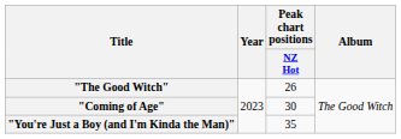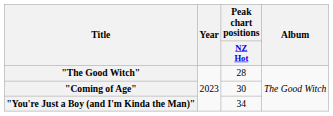 <table class="wikitable plainrowheaders" style="text-align:center;">
 <tr>
 <th scope="col" rowspan="2">Title</th>
 <th scope="col" rowspan="2">Year</th>
 <th scope="col" colspan="1">Peak chart positions</th>
 <th scope="col" rowspan="2">Album</th>
 </tr>
 <tr>
 <th scope="col" style="width:2.5em;font-size:90%;"><a href='#'>NZ<br>Hot</a><br></th>
 </tr>
 <tr>
 <th scope="row">"The Good Witch"</th>
 <td rowspan="3">2023</td>
-<td>26</td>
+<td>28</td>
 <td rowspan="3"><em>The Good Witch</em></td>
 </tr>
 <tr>
 <th scope="row">"Coming of Age"</th>
 <td>30</td>
 </tr>
 <tr>
 <th scope="row">"You're Just a Boy (and I'm Kinda the Man)"</th>
-<td>35</td>
+<td>34</td>
 </tr>
 </table>
